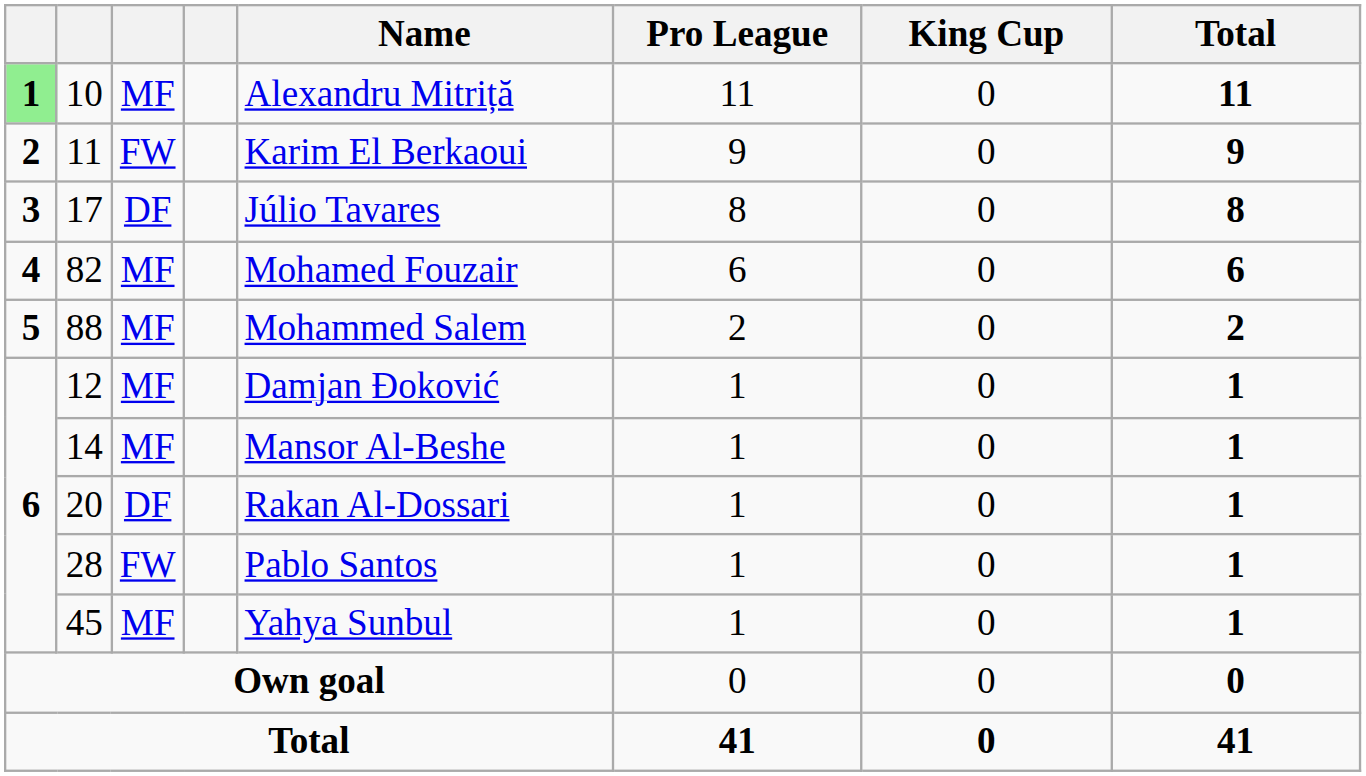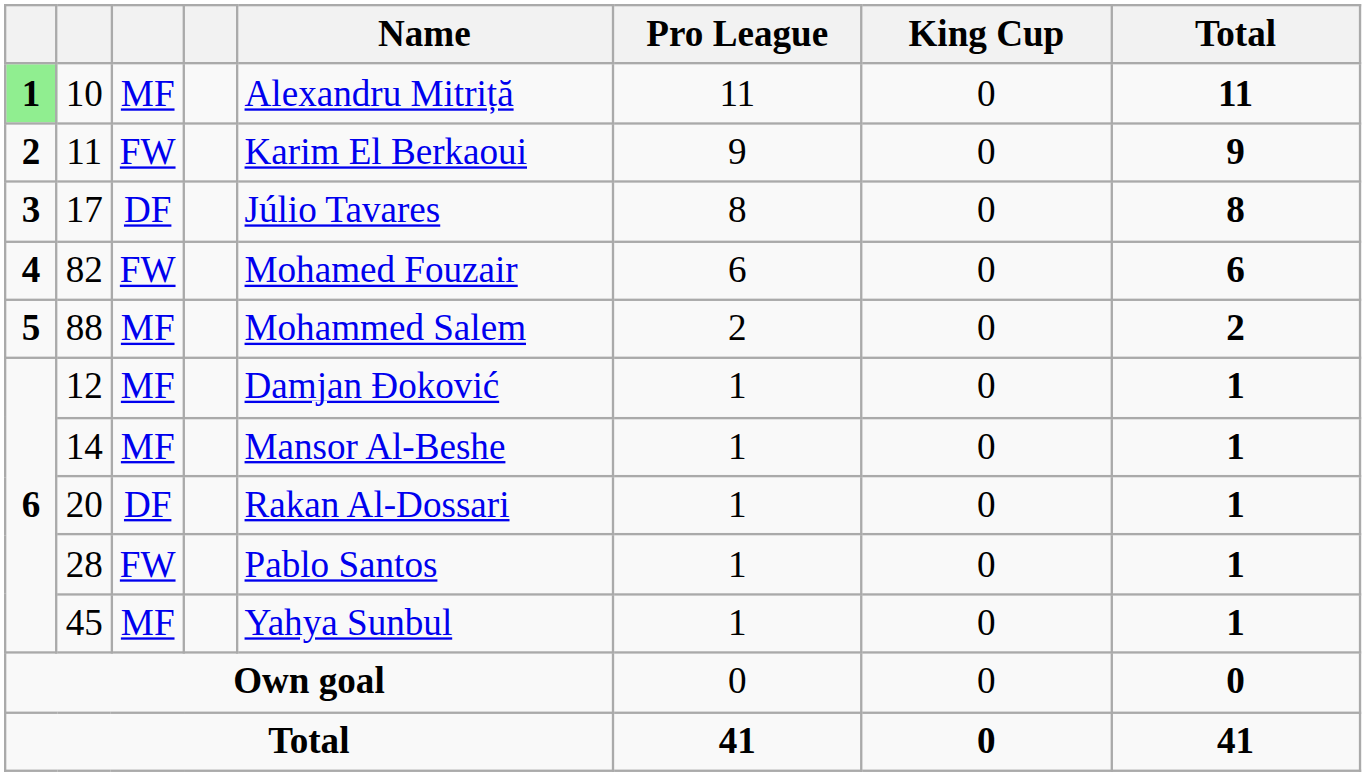 <table class="wikitable" style="text-align:center">
 <tr>
 <th width=15></th>
 <th width=15></th>
 <th width=15></th>
 <th width=15></th>
 <th width=155>Name</th>
 <th width=100>Pro League</th>
 <th width=100>King Cup</th>
 <th width=100>Total</th>
 </tr>
 <tr>
 <td style="background: lightgreen;"><strong>1</strong></td>
 <td>10</td>
 <td><a href='#'>MF</a></td>
 <td></td>
 <td align=left><a href='#'>Alexandru Mitriță</a></td>
 <td>11</td>
 <td>0</td>
 <td><strong>11</strong></td>
 </tr>
 <tr>
 <td><strong>2</strong></td>
 <td>11</td>
 <td><a href='#'>FW</a></td>
 <td></td>
 <td align=left><a href='#'>Karim El Berkaoui</a></td>
 <td>9</td>
 <td>0</td>
 <td><strong>9</strong></td>
 </tr>
 <tr>
 <td><strong>3</strong></td>
 <td>17</td>
 <td><a href='#'>DF</a></td>
 <td></td>
 <td align=left><a href='#'>Júlio Tavares</a></td>
 <td>8</td>
 <td>0</td>
 <td><strong>8</strong></td>
 </tr>
 <tr>
 <td><strong>4</strong></td>
 <td>82</td>
-<td><a href='#'>MF</a></td>
+<td><a href='#'>FW</a></td>
 <td></td>
 <td align=left><a href='#'>Mohamed Fouzair</a></td>
 <td>6</td>
 <td>0</td>
 <td><strong>6</strong></td>
 </tr>
 <tr>
 <td><strong>5</strong></td>
 <td>88</td>
 <td><a href='#'>MF</a></td>
 <td></td>
 <td align=left><a href='#'>Mohammed Salem</a></td>
 <td>2</td>
 <td>0</td>
 <td><strong>2</strong></td>
 </tr>
 <tr>
 <td rowspan=5><strong>6</strong></td>
 <td>12</td>
 <td><a href='#'>MF</a></td>
 <td></td>
 <td align=left><a href='#'>Damjan Đoković</a></td>
 <td>1</td>
 <td>0</td>
 <td><strong>1</strong></td>
 </tr>
 <tr>
 <td>14</td>
 <td><a href='#'>MF</a></td>
 <td></td>
 <td align=left><a href='#'>Mansor Al-Beshe</a></td>
 <td>1</td>
 <td>0</td>
 <td><strong>1</strong></td>
 </tr>
 <tr>
 <td>20</td>
 <td><a href='#'>DF</a></td>
 <td></td>
 <td align=left><a href='#'>Rakan Al-Dossari</a></td>
 <td>1</td>
 <td>0</td>
 <td><strong>1</strong></td>
 </tr>
 <tr>
 <td>28</td>
 <td><a href='#'>FW</a></td>
 <td></td>
 <td align=left><a href='#'>Pablo Santos</a></td>
 <td>1</td>
 <td>0</td>
 <td><strong>1</strong></td>
 </tr>
 <tr>
 <td>45</td>
 <td><a href='#'>MF</a></td>
 <td></td>
 <td align=left><a href='#'>Yahya Sunbul</a></td>
 <td>1</td>
 <td>0</td>
 <td><strong>1</strong></td>
 </tr>
 <tr>
 <td colspan=5><strong>Own goal</strong></td>
 <td>0</td>
 <td>0</td>
 <td><strong>0</strong></td>
 </tr>
 <tr>
 <td colspan=5><strong>Total</strong></td>
 <td><strong>41</strong></td>
 <td><strong>0</strong></td>
 <td><strong>41</strong></td>
 </tr>
 </table>
